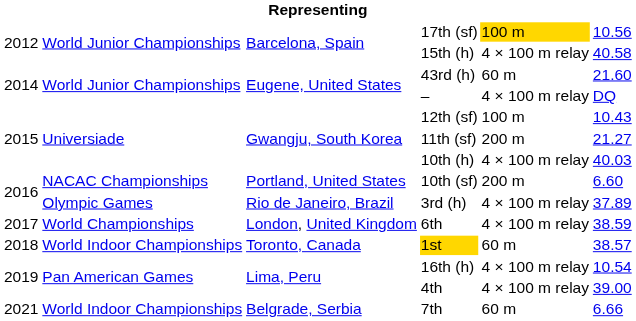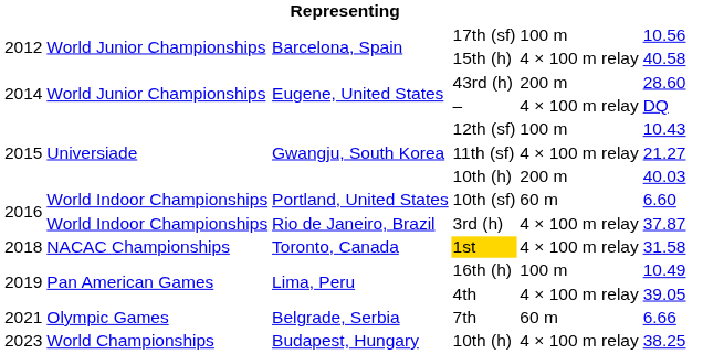 <table>
 <tr>
 <th colspan="6">Representing </th>
 </tr>
 <tr>
 <td rowspan=2>2012</td>
 <td rowspan=2><a href='#'>World Junior Championships</a></td>
 <td rowspan=2><a href='#'>Barcelona, Spain</a></td>
 <td>17th (sf)</td>
-<td style="background: gold;">100 m</td>
+<td>100 m</td>
 <td><a href='#'>10.56</a></td>
 </tr>
 <tr>
 <td>15th (h)</td>
 <td>4 × 100 m relay</td>
 <td><a href='#'>40.58</a></td>
 </tr>
 <tr>
 <td rowspan=2>2014</td>
 <td rowspan=2><a href='#'>World Junior Championships</a></td>
 <td rowspan=2><a href='#'>Eugene, United States</a></td>
 <td>43rd (h)</td>
-<td>60 m</td>
-<td><a href='#'>21.60</a></td>
+<td>200 m</td>
+<td><a href='#'>28.60</a></td>
 </tr>
 <tr>
 <td>–</td>
 <td>4 × 100 m relay</td>
 <td><a href='#'>DQ</a></td>
 </tr>
 <tr>
 <td rowspan=3>2015</td>
 <td rowspan=3><a href='#'>Universiade</a></td>
 <td rowspan=3><a href='#'>Gwangju, South Korea</a></td>
 <td>12th (sf)</td>
 <td>100 m</td>
 <td><a href='#'>10.43</a></td>
 </tr>
 <tr>
 <td>11th (sf)</td>
-<td>200 m</td>
+<td>4 × 100 m relay</td>
 <td><a href='#'>21.27</a></td>
 </tr>
 <tr>
 <td>10th (h)</td>
-<td>4 × 100 m relay</td>
+<td>200 m</td>
 <td><a href='#'>40.03</a></td>
 </tr>
 <tr>
 <td rowspan=2>2016</td>
-<td><a href='#'>NACAC Championships</a></td>
+<td><a href='#'>World Indoor Championships</a></td>
 <td><a href='#'>Portland, United States</a></td>
 <td>10th (sf)</td>
-<td>200 m</td>
+<td>60 m</td>
 <td><a href='#'>6.60</a></td>
 </tr>
 <tr>
-<td><a href='#'>Olympic Games</a></td>
+<td><a href='#'>World Indoor Championships</a></td>
 <td><a href='#'>Rio de Janeiro, Brazil</a></td>
 <td>3rd (h)</td>
 <td>4 × 100 m relay</td>
-<td><a href='#'>37.89</a></td>
-</tr>
-<tr>
-<td>2017</td>
-<td><a href='#'>World Championships</a></td>
-<td><a href='#'>London</a>, <a href='#'>United Kingdom</a></td>
-<td>6th</td>
-<td>4 × 100 m relay</td>
-<td><a href='#'>38.59</a></td>
+<td><a href='#'>37.87</a></td>
 </tr>
 <tr>
 <td>2018</td>
-<td><a href='#'>World Indoor Championships</a></td>
+<td><a href='#'>NACAC Championships</a></td>
 <td><a href='#'>Toronto, Canada</a></td>
 <td bgcolor=gold>1st</td>
-<td>60 m</td>
-<td><a href='#'>38.57</a></td>
+<td>4 × 100 m relay</td>
+<td><a href='#'>31.58</a></td>
 </tr>
 <tr>
 <td rowspan=2>2019</td>
 <td rowspan=2><a href='#'>Pan American Games</a></td>
 <td rowspan=2><a href='#'>Lima, Peru</a></td>
 <td>16th (h)</td>
-<td>4 × 100 m relay</td>
-<td><a href='#'>10.54</a></td>
+<td>100 m</td>
+<td><a href='#'>10.49</a></td>
 </tr>
 <tr>
 <td>4th</td>
 <td>4 × 100 m relay</td>
-<td><a href='#'>39.00</a></td>
+<td><a href='#'>39.05</a></td>
 </tr>
 <tr>
 <td>2021</td>
-<td><a href='#'>World Indoor Championships</a></td>
+<td><a href='#'>Olympic Games</a></td>
 <td><a href='#'>Belgrade, Serbia</a></td>
 <td>7th</td>
 <td>60 m</td>
 <td><a href='#'>6.66</a></td>
 </tr>
+<tr>
+<td>2023</td>
+<td><a href='#'>World Championships</a></td>
+<td><a href='#'>Budapest, Hungary</a></td>
+<td>10th (h)</td>
+<td>4 × 100 m relay</td>
+<td><a href='#'>38.25</a></td>
+</tr>
 </table>
